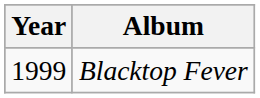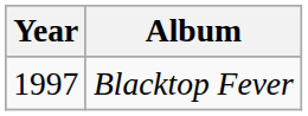 <table class="wikitable">
 <tr>
 <th>Year</th>
 <th>Album</th>
 </tr>
 <tr>
-<td>1999</td>
+<td>1997</td>
 <td><em>Blacktop Fever</em></td>
 </tr>
 </table>
